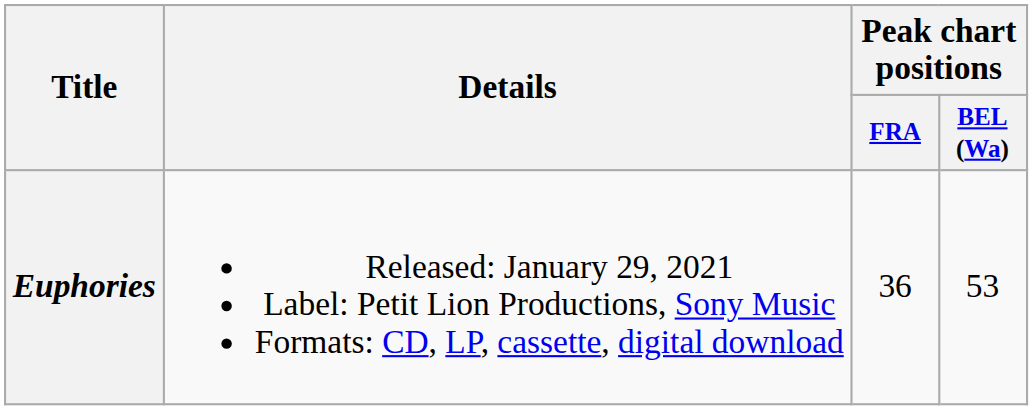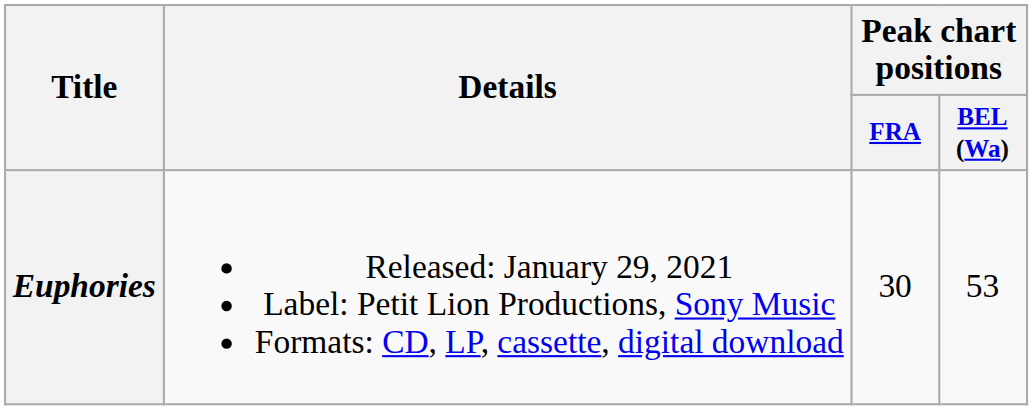 <table class="wikitable plainrowheaders" style="text-align: center">
 <tr>
 <th rowspan="2">Title</th>
 <th rowspan="2">Details</th>
 <th colspan="2">Peak chart positions</th>
 </tr>
 <tr>
 <th style="width:3em;font-size:75%"><a href='#'>FRA</a><br></th>
 <th style="width:3em;font-size:75%"><a href='#'>BEL</a><br>(<a href='#'>Wa</a>)<br></th>
 </tr>
 <tr>
 <th scope="row"><em>Euphories</em></th>
 <td><br><ul><li>Released: January 29, 2021</li><li>Label: Petit Lion Productions, <a href='#'>Sony Music</a></li><li>Formats: <a href='#'>CD</a>, <a href='#'>LP</a>, <a href='#'>cassette</a>, <a href='#'>digital download</a></li></ul></td>
-<td>36</td>
+<td>30</td>
 <td>53</td>
 </tr>
 </table>
